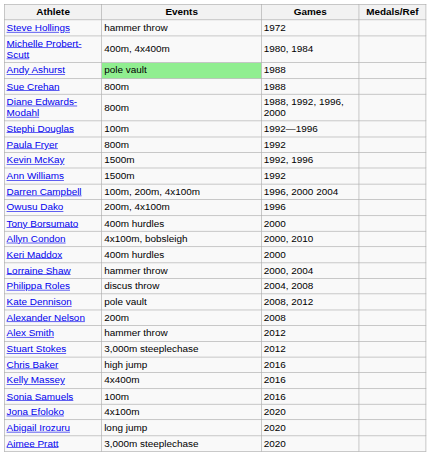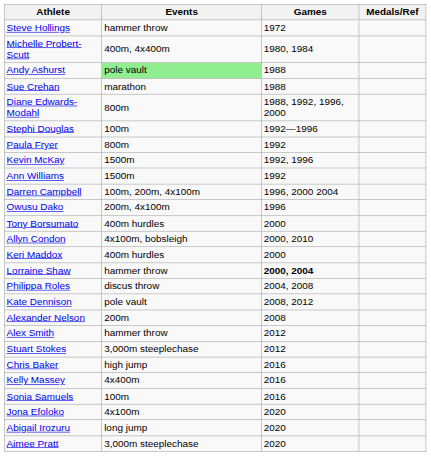 <table class="wikitable">
 <tr>
 <th width=150>Athlete</th>
 <th width=250>Events</th>
 <th width=150>Games</th>
 <th width=100>Medals/Ref</th>
 </tr>
 <tr>
 <td><a href='#'>Steve Hollings</a></td>
 <td>hammer throw</td>
 <td>1972</td>
 <td></td>
 </tr>
 <tr>
 <td><a href='#'>Michelle Probert-Scutt</a></td>
 <td>400m, 4x400m</td>
 <td>1980, 1984</td>
 <td></td>
 </tr>
 <tr>
 <td><a href='#'>Andy Ashurst</a></td>
 <td style="background: lightgreen;">pole vault</td>
 <td>1988</td>
 <td></td>
 </tr>
 <tr>
 <td><a href='#'>Sue Crehan</a></td>
-<td>800m</td>
+<td>marathon</td>
 <td>1988</td>
 <td></td>
 </tr>
 <tr>
 <td><a href='#'>Diane Edwards-Modahl</a></td>
 <td>800m</td>
 <td>1988, 1992, 1996, 2000</td>
 <td></td>
 </tr>
 <tr>
 <td><a href='#'>Stephi Douglas</a></td>
 <td>100m</td>
 <td>1992—1996</td>
 <td></td>
 </tr>
 <tr>
 <td><a href='#'>Paula Fryer</a></td>
 <td>800m</td>
 <td>1992</td>
 <td></td>
 </tr>
 <tr>
 <td><a href='#'>Kevin McKay</a></td>
 <td>1500m</td>
 <td>1992, 1996</td>
 <td></td>
 </tr>
 <tr>
 <td><a href='#'>Ann Williams</a></td>
 <td>1500m</td>
 <td>1992</td>
 <td></td>
 </tr>
 <tr>
 <td><a href='#'>Darren Campbell</a></td>
 <td>100m, 200m, 4x100m</td>
 <td>1996, 2000 2004</td>
 <td></td>
 </tr>
 <tr>
 <td><a href='#'>Owusu Dako</a></td>
 <td>200m, 4x100m</td>
 <td>1996</td>
 <td></td>
 </tr>
 <tr>
 <td><a href='#'>Tony Borsumato</a></td>
 <td>400m hurdles</td>
 <td>2000</td>
 <td></td>
 </tr>
 <tr>
 <td><a href='#'>Allyn Condon</a></td>
 <td>4x100m, bobsleigh</td>
 <td>2000, 2010</td>
 <td></td>
 </tr>
 <tr>
 <td><a href='#'>Keri Maddox</a></td>
 <td>400m hurdles</td>
 <td>2000</td>
 <td></td>
 </tr>
 <tr>
 <td><a href='#'>Lorraine Shaw</a></td>
 <td>hammer throw</td>
-<td>2000, 2004</td>
+<td><strong>2000, 2004</strong></td>
 <td></td>
 </tr>
 <tr>
 <td><a href='#'>Philippa Roles</a></td>
 <td>discus throw</td>
 <td>2004, 2008</td>
 <td></td>
 </tr>
 <tr>
 <td><a href='#'>Kate Dennison</a></td>
 <td>pole vault</td>
 <td>2008, 2012</td>
 <td></td>
 </tr>
 <tr>
 <td><a href='#'>Alexander Nelson</a></td>
 <td>200m</td>
 <td>2008</td>
 <td></td>
 </tr>
 <tr>
 <td><a href='#'>Alex Smith</a></td>
 <td>hammer throw</td>
 <td>2012</td>
 <td></td>
 </tr>
 <tr>
 <td><a href='#'>Stuart Stokes</a></td>
 <td>3,000m steeplechase</td>
 <td>2012</td>
 <td></td>
 </tr>
 <tr>
 <td><a href='#'>Chris Baker</a></td>
 <td>high jump</td>
 <td>2016</td>
 <td></td>
 </tr>
 <tr>
 <td><a href='#'>Kelly Massey</a></td>
 <td>4x400m</td>
 <td>2016</td>
 <td></td>
 </tr>
 <tr>
 <td><a href='#'>Sonia Samuels</a></td>
 <td>100m</td>
 <td>2016</td>
 <td></td>
 </tr>
 <tr>
 <td><a href='#'>Jona Efoloko</a></td>
 <td>4x100m</td>
 <td>2020</td>
 <td></td>
 </tr>
 <tr>
 <td><a href='#'>Abigail Irozuru</a></td>
 <td>long jump</td>
 <td>2020</td>
 <td></td>
 </tr>
 <tr>
 <td><a href='#'>Aimee Pratt</a></td>
 <td>3,000m steeplechase</td>
 <td>2020</td>
 <td></td>
 </tr>
 </table>
